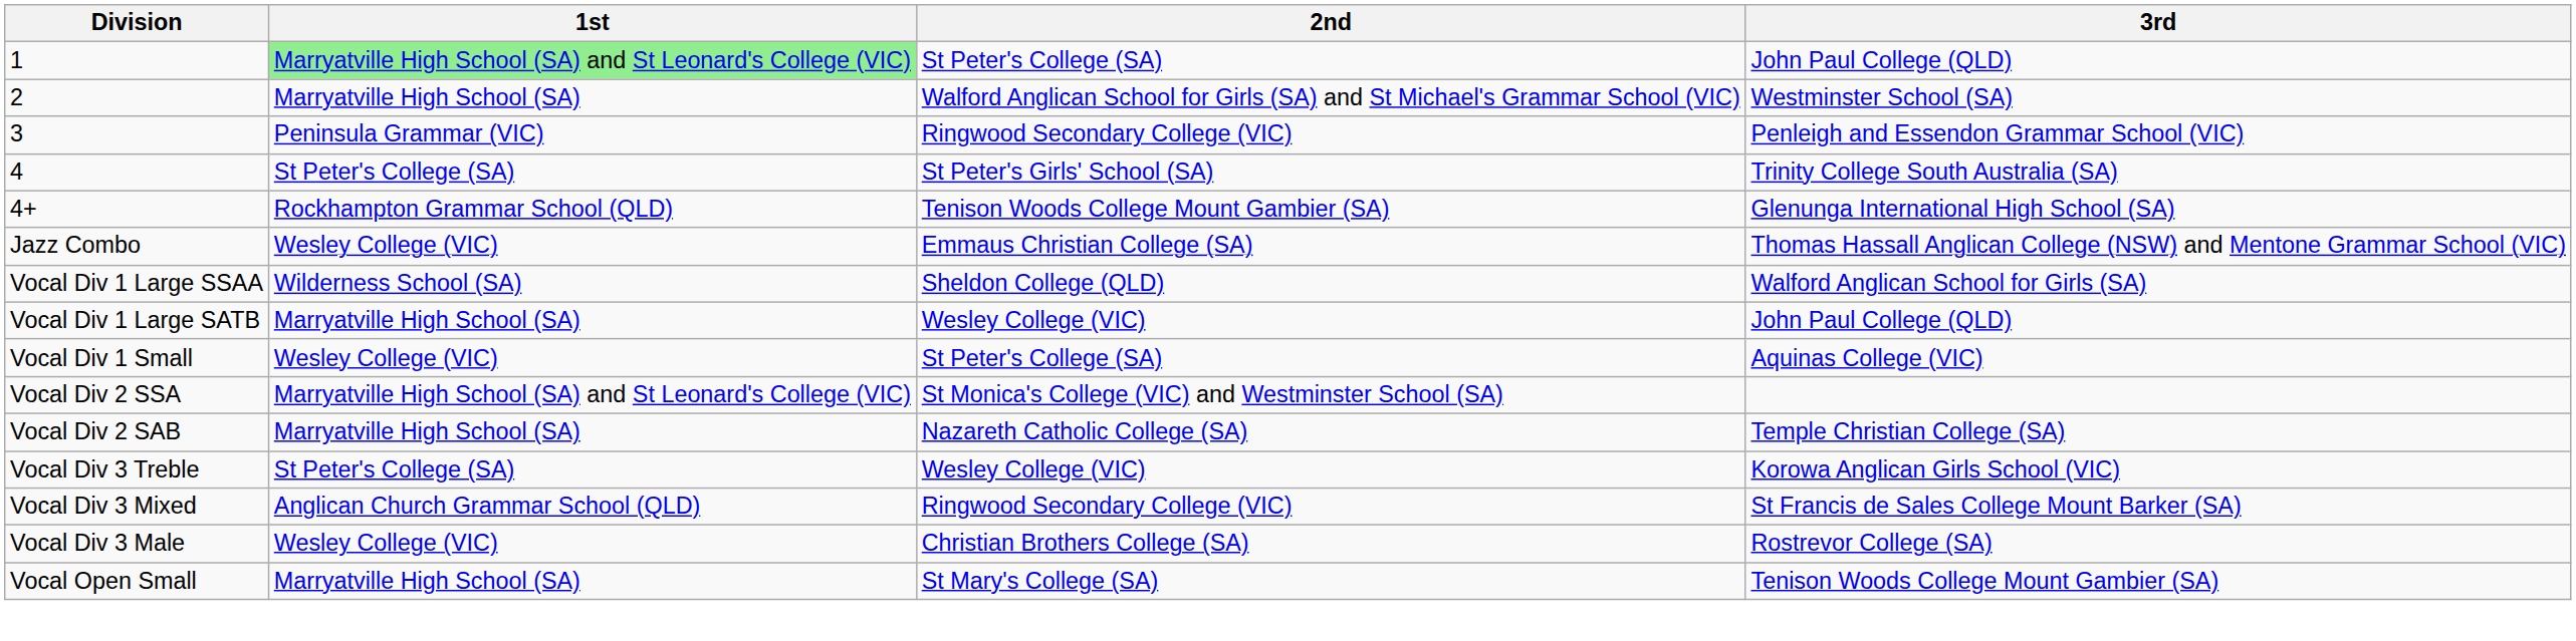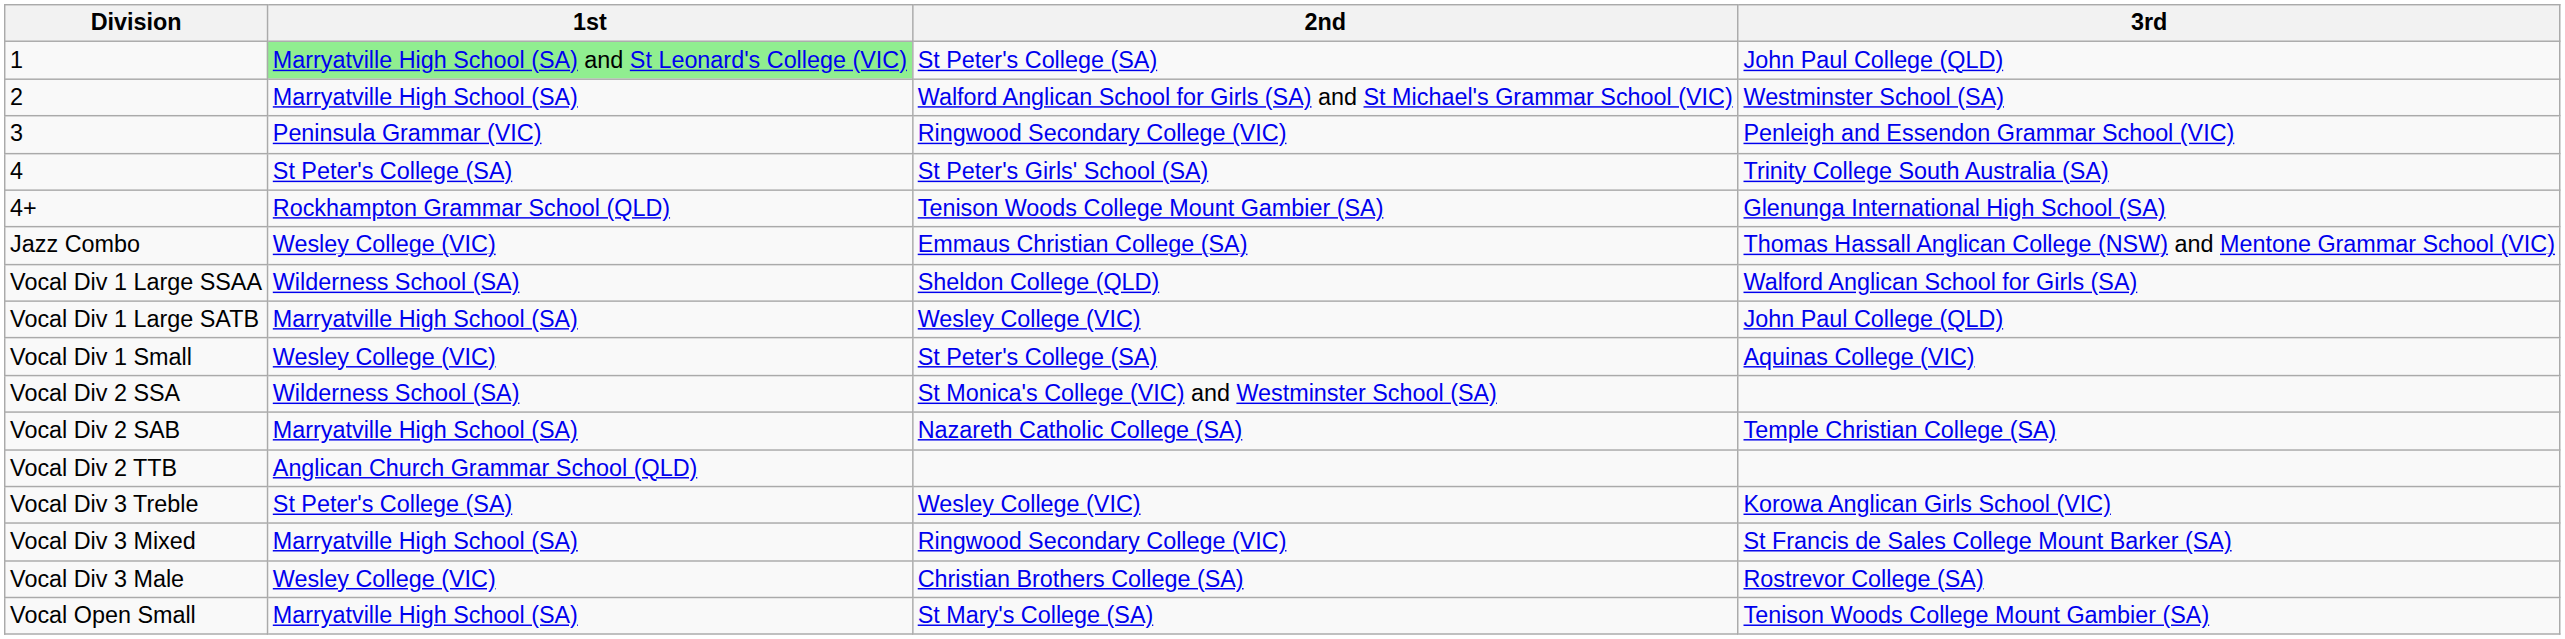 <table class="wikitable">
 <tr>
 <th>Division</th>
 <th>1st</th>
 <th>2nd</th>
 <th>3rd</th>
 </tr>
 <tr>
 <td>1</td>
 <td style="background: lightgreen;"><a href='#'>Marryatville High School (SA)</a> and <a href='#'>St Leonard's College (VIC)</a></td>
 <td><a href='#'>St Peter's College (SA)</a></td>
 <td><a href='#'>John Paul College (QLD)</a></td>
 </tr>
 <tr>
 <td>2</td>
 <td><a href='#'>Marryatville High School (SA)</a></td>
 <td><a href='#'>Walford Anglican School for Girls (SA)</a> and <a href='#'>St Michael's Grammar School (VIC)</a></td>
 <td><a href='#'>Westminster School (SA)</a></td>
 </tr>
 <tr>
 <td>3</td>
 <td><a href='#'>Peninsula Grammar (VIC)</a></td>
 <td><a href='#'>Ringwood Secondary College  (VIC)</a></td>
 <td><a href='#'>Penleigh and Essendon Grammar School (VIC)</a></td>
 </tr>
 <tr>
 <td>4</td>
 <td><a href='#'>St Peter's College (SA)</a></td>
 <td><a href='#'>St Peter's Girls' School (SA)</a></td>
 <td><a href='#'>Trinity College South Australia (SA)</a></td>
 </tr>
 <tr>
 <td>4+</td>
 <td><a href='#'>Rockhampton Grammar School (QLD)</a></td>
 <td><a href='#'>Tenison Woods College Mount Gambier (SA)</a></td>
 <td><a href='#'>Glenunga International High School (SA)</a></td>
 </tr>
 <tr>
 <td>Jazz Combo</td>
 <td><a href='#'>Wesley College (VIC)</a></td>
 <td><a href='#'>Emmaus Christian College (SA)</a></td>
 <td><a href='#'>Thomas Hassall Anglican College (NSW)</a> and <a href='#'>Mentone Grammar School (VIC)</a></td>
 </tr>
 <tr>
 <td>Vocal Div 1 Large SSAA</td>
 <td><a href='#'>Wilderness School (SA)</a></td>
 <td><a href='#'>Sheldon College (QLD)</a></td>
 <td><a href='#'>Walford Anglican School for Girls (SA)</a></td>
 </tr>
 <tr>
 <td>Vocal Div 1 Large SATB</td>
 <td><a href='#'>Marryatville High School (SA)</a></td>
 <td><a href='#'>Wesley College (VIC)</a></td>
 <td><a href='#'>John Paul College (QLD)</a></td>
 </tr>
 <tr>
 <td>Vocal Div 1 Small</td>
 <td><a href='#'>Wesley College (VIC)</a></td>
 <td><a href='#'>St Peter's College (SA)</a></td>
 <td><a href='#'>Aquinas College (VIC)</a></td>
 </tr>
 <tr>
 <td>Vocal Div 2 SSA</td>
-<td><a href='#'>Marryatville High School (SA)</a> and <a href='#'>St Leonard's College (VIC)</a></td>
+<td><a href='#'>Wilderness School (SA)</a></td>
 <td><a href='#'>St Monica's College (VIC)</a> and <a href='#'>Westminster School (SA)</a></td>
 <td></td>
 </tr>
 <tr>
 <td>Vocal Div 2 SAB</td>
 <td><a href='#'>Marryatville High School (SA)</a></td>
 <td><a href='#'>Nazareth Catholic College (SA)</a></td>
 <td><a href='#'>Temple Christian College (SA)</a></td>
 </tr>
 <tr>
+<td>Vocal Div 2 TTB</td>
+<td><a href='#'>Anglican Church Grammar School (QLD)</a></td>
+<td></td>
+<td></td>
+</tr>
+<tr>
 <td>Vocal Div 3 Treble</td>
 <td><a href='#'>St Peter's College (SA)</a></td>
 <td><a href='#'>Wesley College (VIC)</a></td>
 <td><a href='#'>Korowa Anglican Girls School (VIC)</a></td>
 </tr>
 <tr>
 <td>Vocal Div 3 Mixed</td>
-<td><a href='#'>Anglican Church Grammar School (QLD)</a></td>
+<td><a href='#'>Marryatville High School (SA)</a></td>
 <td><a href='#'>Ringwood Secondary College (VIC)</a></td>
 <td><a href='#'>St Francis de Sales College Mount Barker (SA)</a></td>
 </tr>
 <tr>
 <td>Vocal Div 3 Male</td>
 <td><a href='#'>Wesley College (VIC)</a></td>
 <td><a href='#'>Christian Brothers College (SA)</a></td>
 <td><a href='#'>Rostrevor College (SA)</a></td>
 </tr>
 <tr>
 <td>Vocal Open Small</td>
 <td><a href='#'>Marryatville High School (SA)</a></td>
 <td><a href='#'>St Mary's College (SA)</a></td>
 <td><a href='#'>Tenison Woods College Mount Gambier (SA)</a></td>
 </tr>
 </table>
